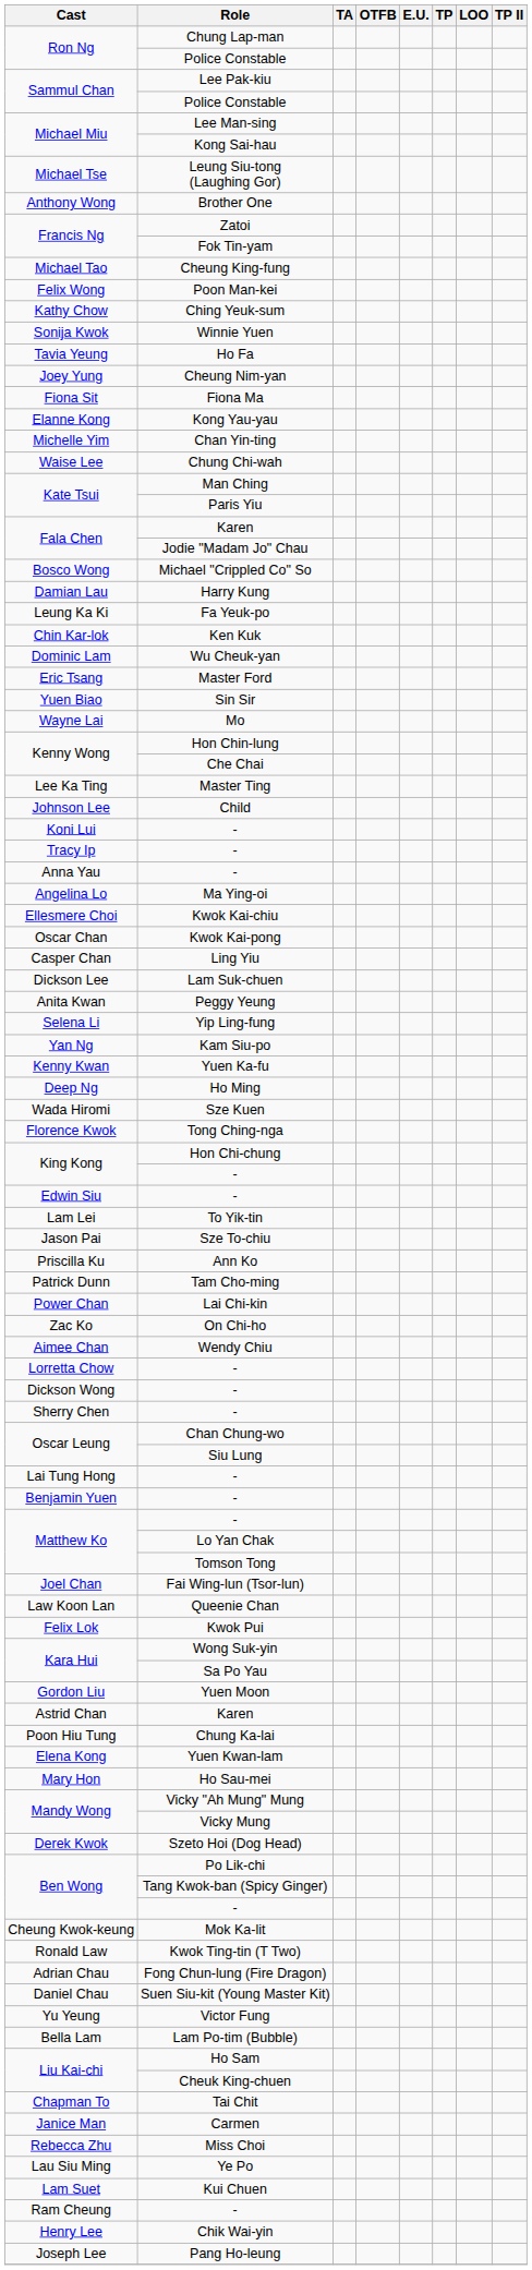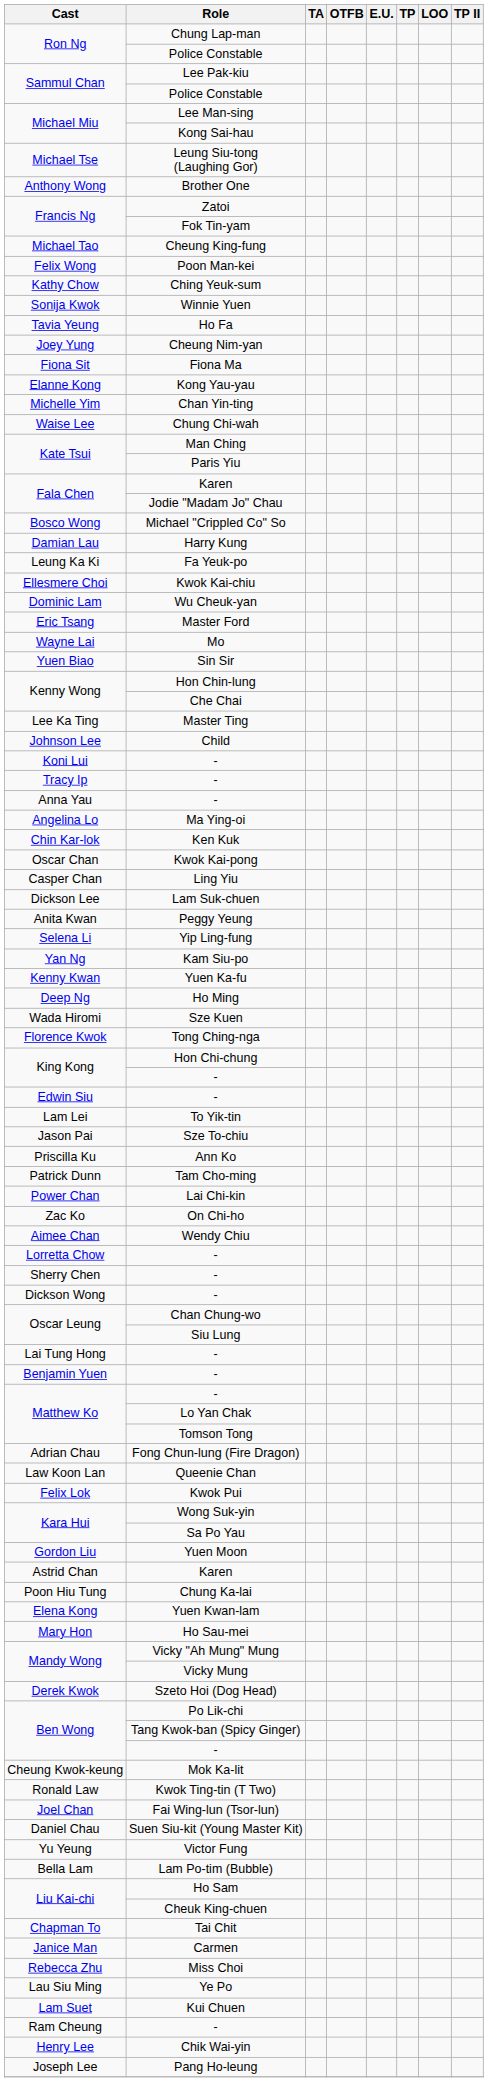 <table class="wikitable" style="text-align:center">
 <tr>
 <th>Cast</th>
 <th>Role</th>
 <th>TA</th>
 <th>OTFB</th>
 <th>E.U.</th>
 <th>TP</th>
 <th>LOO</th>
 <th>TP II</th>
 </tr>
 <tr>
 <td rowspan="2"><a href='#'>Ron Ng</a></td>
 <td>Chung Lap-man</td>
 <td></td>
 <td></td>
 <td></td>
 <td></td>
 <td></td>
 <td></td>
 </tr>
 <tr>
 <td>Police Constable</td>
 <td></td>
 <td></td>
 <td></td>
 <td></td>
 <td></td>
 <td></td>
 </tr>
 <tr>
 <td rowspan="2"><a href='#'>Sammul Chan</a></td>
 <td>Lee Pak-kiu</td>
 <td></td>
 <td></td>
 <td></td>
 <td></td>
 <td></td>
 <td></td>
 </tr>
 <tr>
 <td>Police Constable</td>
 <td></td>
 <td></td>
 <td></td>
 <td></td>
 <td></td>
 <td></td>
 </tr>
 <tr>
 <td rowspan="2"><a href='#'>Michael Miu</a></td>
 <td>Lee Man-sing</td>
 <td></td>
 <td></td>
 <td></td>
 <td></td>
 <td></td>
 <td></td>
 </tr>
 <tr>
 <td>Kong Sai-hau</td>
 <td></td>
 <td></td>
 <td></td>
 <td></td>
 <td></td>
 <td></td>
 </tr>
 <tr>
 <td><a href='#'>Michael Tse</a></td>
 <td>Leung Siu-tong<br>(Laughing Gor)</td>
 <td></td>
 <td></td>
 <td></td>
 <td></td>
 <td></td>
 <td></td>
 </tr>
 <tr>
 <td><a href='#'>Anthony Wong</a></td>
 <td>Brother One</td>
 <td></td>
 <td></td>
 <td></td>
 <td></td>
 <td></td>
 </tr>
 <tr>
 <td rowspan="2"><a href='#'>Francis Ng</a></td>
 <td>Zatoi</td>
 <td></td>
 <td></td>
 <td></td>
 <td></td>
 <td></td>
 <td></td>
 </tr>
 <tr>
 <td>Fok Tin-yam</td>
 <td></td>
 <td></td>
 <td></td>
 <td></td>
 <td></td>
 <td></td>
 </tr>
 <tr>
 <td><a href='#'>Michael Tao</a></td>
 <td>Cheung King-fung</td>
 <td></td>
 <td></td>
 <td></td>
 <td></td>
 <td></td>
 <td></td>
 </tr>
 <tr>
 <td><a href='#'>Felix Wong</a></td>
 <td>Poon Man-kei</td>
 <td></td>
 <td></td>
 <td></td>
 <td></td>
 <td></td>
 <td></td>
 </tr>
 <tr>
 <td><a href='#'>Kathy Chow</a></td>
 <td>Ching Yeuk-sum</td>
 <td></td>
 <td></td>
 <td></td>
 <td></td>
 <td></td>
 <td></td>
 </tr>
 <tr>
 <td><a href='#'>Sonija Kwok</a></td>
 <td>Winnie Yuen</td>
 <td></td>
 <td></td>
 <td></td>
 <td></td>
 <td></td>
 <td></td>
 </tr>
 <tr>
 <td><a href='#'>Tavia Yeung</a></td>
 <td>Ho Fa</td>
 <td></td>
 <td></td>
 <td></td>
 <td></td>
 <td></td>
 <td></td>
 </tr>
 <tr>
 <td><a href='#'>Joey Yung</a></td>
 <td>Cheung Nim-yan</td>
 <td></td>
 <td></td>
 <td></td>
 <td></td>
 <td></td>
 <td></td>
 </tr>
 <tr>
 <td><a href='#'>Fiona Sit</a></td>
 <td>Fiona Ma</td>
 <td></td>
 <td></td>
 <td></td>
 <td></td>
 <td></td>
 <td></td>
 </tr>
 <tr>
 <td><a href='#'>Elanne Kong</a></td>
 <td>Kong Yau-yau</td>
 <td></td>
 <td></td>
 <td></td>
 <td></td>
 <td></td>
 <td></td>
 </tr>
 <tr>
 <td><a href='#'>Michelle Yim</a></td>
 <td>Chan Yin-ting</td>
 <td></td>
 <td></td>
 <td></td>
 <td></td>
 <td></td>
 <td></td>
 </tr>
 <tr>
 <td><a href='#'>Waise Lee</a></td>
 <td>Chung Chi-wah</td>
 <td></td>
 <td></td>
 <td></td>
 <td></td>
 <td></td>
 <td></td>
 </tr>
 <tr>
 <td rowspan="2"><a href='#'>Kate Tsui</a></td>
 <td>Man Ching</td>
 <td></td>
 <td></td>
 <td></td>
 <td></td>
 <td></td>
 <td></td>
 </tr>
 <tr>
 <td>Paris Yiu</td>
 <td></td>
 <td></td>
 <td></td>
 <td></td>
 <td></td>
 <td></td>
 </tr>
 <tr>
 <td rowspan="2"><a href='#'>Fala Chen</a></td>
 <td>Karen</td>
 <td></td>
 <td></td>
 <td></td>
 <td></td>
 <td></td>
 <td></td>
 </tr>
 <tr>
 <td>Jodie "Madam Jo" Chau</td>
 <td></td>
 <td></td>
 <td></td>
 <td></td>
 <td></td>
 <td></td>
 </tr>
 <tr>
 <td><a href='#'>Bosco Wong</a></td>
 <td>Michael "Crippled Co" So</td>
 <td></td>
 <td></td>
 <td></td>
 <td></td>
 <td></td>
 <td></td>
 </tr>
 <tr>
 <td><a href='#'>Damian Lau</a></td>
 <td>Harry Kung</td>
 <td></td>
 <td></td>
 <td></td>
 <td></td>
 <td></td>
 <td></td>
 </tr>
 <tr>
 <td>Leung Ka Ki</td>
 <td>Fa Yeuk-po</td>
 <td></td>
 <td></td>
 <td></td>
 <td></td>
 <td></td>
 <td></td>
 </tr>
 <tr>
-<td><a href='#'>Chin Kar-lok</a></td>
-<td>Ken Kuk</td>
+<td><a href='#'>Ellesmere Choi</a></td>
+<td>Kwok Kai-chiu</td>
 <td></td>
 <td></td>
 <td></td>
 <td></td>
 <td></td>
 <td></td>
 </tr>
 <tr>
 <td><a href='#'>Dominic Lam</a></td>
 <td>Wu Cheuk-yan</td>
 <td></td>
 <td></td>
 <td></td>
 <td></td>
 <td></td>
 <td></td>
 </tr>
 <tr>
 <td><a href='#'>Eric Tsang</a></td>
 <td>Master Ford</td>
 <td></td>
 <td></td>
 <td></td>
 <td></td>
 <td></td>
 <td></td>
 </tr>
 <tr>
-<td><a href='#'>Yuen Biao</a></td>
-<td>Sin Sir</td>
+<td><a href='#'>Wayne Lai</a></td>
+<td>Mo</td>
 <td></td>
 <td></td>
 <td></td>
 <td></td>
 <td></td>
 <td></td>
 </tr>
 <tr>
-<td><a href='#'>Wayne Lai</a></td>
-<td>Mo</td>
+<td><a href='#'>Yuen Biao</a></td>
+<td>Sin Sir</td>
 <td></td>
 <td></td>
 <td></td>
 <td></td>
 <td></td>
 <td></td>
 </tr>
 <tr>
 <td rowspan="2">Kenny Wong</td>
 <td>Hon Chin-lung</td>
 <td></td>
 <td></td>
 <td></td>
 <td></td>
 <td></td>
 <td></td>
 </tr>
 <tr>
 <td>Che Chai</td>
 <td></td>
 <td></td>
 <td></td>
 <td></td>
 <td></td>
 <td></td>
 </tr>
 <tr>
 <td>Lee Ka Ting</td>
 <td>Master Ting</td>
 <td></td>
 <td></td>
 <td></td>
 <td></td>
 <td></td>
 <td></td>
 </tr>
 <tr>
 <td><a href='#'>Johnson Lee</a></td>
 <td>Child</td>
 <td></td>
 <td></td>
 <td></td>
 <td></td>
 <td></td>
 <td></td>
 </tr>
 <tr>
 <td><a href='#'>Koni Lui</a></td>
 <td>-</td>
 <td></td>
 <td></td>
 <td></td>
 <td></td>
 <td></td>
 <td></td>
 </tr>
 <tr>
 <td><a href='#'>Tracy Ip</a></td>
 <td>-</td>
 <td></td>
 <td></td>
 <td></td>
 <td></td>
 <td></td>
 <td></td>
 </tr>
 <tr>
 <td>Anna Yau</td>
 <td>-</td>
 <td></td>
 <td></td>
 <td></td>
 <td></td>
 <td></td>
 <td></td>
 </tr>
 <tr>
 <td><a href='#'>Angelina Lo</a></td>
 <td>Ma Ying-oi</td>
 <td></td>
 <td></td>
 <td></td>
 <td></td>
 <td></td>
 <td></td>
 </tr>
 <tr>
-<td><a href='#'>Ellesmere Choi</a></td>
-<td>Kwok Kai-chiu</td>
+<td><a href='#'>Chin Kar-lok</a></td>
+<td>Ken Kuk</td>
 <td></td>
 <td></td>
 <td></td>
 <td></td>
 <td></td>
 <td></td>
 </tr>
 <tr>
 <td>Oscar Chan</td>
 <td>Kwok Kai-pong</td>
 <td></td>
 <td></td>
 <td></td>
 <td></td>
 <td></td>
 <td></td>
 </tr>
 <tr>
 <td>Casper Chan</td>
 <td>Ling Yiu</td>
 <td></td>
 <td></td>
 <td></td>
 <td></td>
 <td></td>
 <td></td>
 </tr>
 <tr>
 <td>Dickson Lee</td>
 <td>Lam Suk-chuen</td>
 <td></td>
 <td></td>
 <td></td>
 <td></td>
 <td></td>
 <td></td>
 </tr>
 <tr>
 <td>Anita Kwan</td>
 <td>Peggy Yeung</td>
 <td></td>
 <td></td>
 <td></td>
 <td></td>
 <td></td>
 <td></td>
 </tr>
 <tr>
 <td><a href='#'>Selena Li</a></td>
 <td>Yip Ling-fung</td>
 <td></td>
 <td></td>
 <td></td>
 <td></td>
 <td></td>
 <td></td>
 </tr>
 <tr>
 <td><a href='#'>Yan Ng</a></td>
 <td>Kam Siu-po</td>
 <td></td>
 <td></td>
 <td></td>
 <td></td>
 <td></td>
 <td></td>
 </tr>
 <tr>
 <td><a href='#'>Kenny Kwan</a></td>
 <td>Yuen Ka-fu</td>
 <td></td>
 <td></td>
 <td></td>
 <td></td>
 <td></td>
 <td></td>
 </tr>
 <tr>
 <td><a href='#'>Deep Ng</a></td>
 <td>Ho Ming</td>
 <td></td>
 <td></td>
 <td></td>
 <td></td>
 <td></td>
 <td></td>
 </tr>
 <tr>
 <td>Wada Hiromi</td>
 <td>Sze Kuen</td>
 <td></td>
 <td></td>
 <td></td>
 <td></td>
 <td></td>
 <td></td>
 </tr>
 <tr>
 <td><a href='#'>Florence Kwok</a></td>
 <td>Tong Ching-nga</td>
 <td></td>
 <td></td>
 <td></td>
 <td></td>
 <td></td>
 <td></td>
 </tr>
 <tr>
 <td rowspan="2">King Kong</td>
 <td>Hon Chi-chung</td>
 <td></td>
 <td></td>
 <td></td>
 <td></td>
 <td></td>
 <td></td>
 </tr>
 <tr>
 <td>-</td>
 <td></td>
 <td></td>
 <td></td>
 <td></td>
 <td></td>
 <td></td>
 </tr>
 <tr>
 <td><a href='#'>Edwin Siu</a></td>
 <td>-</td>
 <td></td>
 <td></td>
 <td></td>
 <td></td>
 <td></td>
 <td></td>
 </tr>
 <tr>
 <td>Lam Lei</td>
 <td>To Yik-tin</td>
 <td></td>
 <td></td>
 <td></td>
 <td></td>
 <td></td>
 <td></td>
 </tr>
 <tr>
 <td>Jason Pai</td>
 <td>Sze To-chiu</td>
 <td></td>
 <td></td>
 <td></td>
 <td></td>
 <td></td>
 <td></td>
 </tr>
 <tr>
 <td>Priscilla Ku</td>
 <td>Ann Ko</td>
 <td></td>
 <td></td>
 <td></td>
 <td></td>
 <td></td>
 <td></td>
 </tr>
 <tr>
 <td>Patrick Dunn</td>
 <td>Tam Cho-ming</td>
 <td></td>
 <td></td>
 <td></td>
 <td></td>
 <td></td>
 <td></td>
 </tr>
 <tr>
 <td><a href='#'>Power Chan</a></td>
 <td>Lai Chi-kin</td>
 <td></td>
 <td></td>
 <td></td>
 <td></td>
 <td></td>
 <td></td>
 </tr>
 <tr>
 <td>Zac Ko</td>
 <td>On Chi-ho</td>
 <td></td>
 <td></td>
 <td></td>
 <td></td>
 <td></td>
 <td></td>
 </tr>
 <tr>
 <td><a href='#'>Aimee Chan</a></td>
 <td>Wendy Chiu</td>
 <td></td>
 <td></td>
 <td></td>
 <td></td>
 <td></td>
 <td></td>
 </tr>
 <tr>
 <td><a href='#'>Lorretta Chow</a></td>
 <td>-</td>
 <td></td>
 <td></td>
 <td></td>
 <td></td>
 <td></td>
 <td></td>
 </tr>
 <tr>
-<td>Dickson Wong</td>
+<td>Sherry Chen</td>
 <td>-</td>
 <td></td>
 <td></td>
 <td></td>
 <td></td>
 <td></td>
 <td></td>
 </tr>
 <tr>
-<td>Sherry Chen</td>
+<td>Dickson Wong</td>
 <td>-</td>
 <td></td>
 <td></td>
 <td></td>
 <td></td>
 <td></td>
 <td></td>
 </tr>
 <tr>
 <td rowspan="2">Oscar Leung</td>
 <td>Chan Chung-wo</td>
 <td></td>
 <td></td>
 <td></td>
 <td></td>
 <td></td>
 <td></td>
 </tr>
 <tr>
 <td>Siu Lung</td>
 <td></td>
 <td></td>
 <td></td>
 <td></td>
 <td></td>
 <td></td>
 </tr>
 <tr>
 <td>Lai Tung Hong</td>
 <td>-</td>
 <td></td>
 <td></td>
 <td></td>
 <td></td>
 <td></td>
 <td></td>
 </tr>
 <tr>
 <td><a href='#'>Benjamin Yuen</a></td>
 <td>-</td>
 <td></td>
 <td></td>
 <td></td>
 <td></td>
 <td></td>
 <td></td>
 </tr>
 <tr>
 <td rowspan="3"><a href='#'>Matthew Ko</a></td>
 <td>-</td>
 <td></td>
 <td></td>
 <td></td>
 <td></td>
 <td></td>
 <td></td>
 </tr>
 <tr>
 <td>Lo Yan Chak</td>
 <td></td>
 <td></td>
 <td></td>
 <td></td>
 <td></td>
 <td></td>
 </tr>
 <tr>
 <td>Tomson Tong</td>
 <td></td>
 <td></td>
 <td></td>
 <td></td>
 <td></td>
 <td></td>
 </tr>
 <tr>
-<td><a href='#'>Joel Chan</a></td>
-<td>Fai Wing-lun (Tsor-lun)</td>
+<td>Adrian Chau</td>
+<td>Fong Chun-lung (Fire Dragon)</td>
 <td></td>
 <td></td>
 <td></td>
 <td></td>
 <td></td>
 <td></td>
 </tr>
 <tr>
 <td>Law Koon Lan</td>
 <td>Queenie Chan</td>
 <td></td>
 <td></td>
 <td></td>
 <td></td>
 <td></td>
 <td></td>
 </tr>
 <tr>
 <td><a href='#'>Felix Lok</a></td>
 <td>Kwok Pui</td>
 <td></td>
 <td></td>
 <td></td>
 <td></td>
 <td></td>
 <td></td>
 </tr>
 <tr>
 <td rowspan="2"><a href='#'>Kara Hui</a></td>
 <td>Wong Suk-yin</td>
 <td></td>
 <td></td>
 <td></td>
 <td></td>
 <td></td>
 <td></td>
 </tr>
 <tr>
 <td>Sa Po Yau</td>
 <td></td>
 <td></td>
 <td></td>
 <td></td>
 <td></td>
 <td></td>
 </tr>
 <tr>
 <td><a href='#'>Gordon Liu</a></td>
 <td>Yuen Moon</td>
 <td></td>
 <td></td>
 <td></td>
 <td></td>
 <td></td>
 <td></td>
 </tr>
 <tr>
 <td>Astrid Chan</td>
 <td>Karen</td>
 <td></td>
 <td></td>
 <td></td>
 <td></td>
 <td></td>
 <td></td>
 </tr>
 <tr>
 <td>Poon Hiu Tung</td>
 <td>Chung Ka-lai</td>
 <td></td>
 <td></td>
 <td></td>
 <td></td>
 <td></td>
 <td></td>
 </tr>
 <tr>
 <td><a href='#'>Elena Kong</a></td>
 <td>Yuen Kwan-lam</td>
 <td></td>
 <td></td>
 <td></td>
 <td></td>
 <td></td>
 <td></td>
 </tr>
 <tr>
 <td><a href='#'>Mary Hon</a></td>
 <td>Ho Sau-mei</td>
 <td></td>
 <td></td>
 <td></td>
 <td></td>
 <td></td>
 <td></td>
 </tr>
 <tr>
 <td rowspan="2"><a href='#'>Mandy Wong</a></td>
 <td>Vicky "Ah Mung" Mung</td>
 <td></td>
 <td></td>
 <td></td>
 <td></td>
 <td></td>
 <td></td>
 </tr>
 <tr>
 <td>Vicky Mung</td>
 <td></td>
 <td></td>
 <td></td>
 <td></td>
 <td></td>
 <td></td>
 </tr>
 <tr>
 <td><a href='#'>Derek Kwok</a></td>
 <td>Szeto Hoi (Dog Head)</td>
 <td></td>
 <td></td>
 <td></td>
 <td></td>
 <td></td>
 <td></td>
 </tr>
 <tr>
 <td rowspan="3"><a href='#'>Ben Wong</a></td>
 <td>Po Lik-chi</td>
 <td></td>
 <td></td>
 <td></td>
 <td></td>
 <td></td>
 <td></td>
 </tr>
 <tr>
 <td>Tang Kwok-ban (Spicy Ginger)</td>
 <td></td>
 <td></td>
 <td></td>
 <td></td>
 <td></td>
 <td></td>
 </tr>
 <tr>
 <td>-</td>
 <td></td>
 <td></td>
 <td></td>
 <td></td>
 <td></td>
 <td></td>
 </tr>
 <tr>
 <td>Cheung Kwok-keung</td>
 <td>Mok Ka-lit</td>
 <td></td>
 <td></td>
 <td></td>
 <td></td>
 <td></td>
 <td></td>
 </tr>
 <tr>
 <td>Ronald Law</td>
 <td>Kwok Ting-tin (T Two)</td>
 <td></td>
 <td></td>
 <td></td>
 <td></td>
 <td></td>
 <td></td>
 </tr>
 <tr>
-<td>Adrian Chau</td>
-<td>Fong Chun-lung (Fire Dragon)</td>
+<td><a href='#'>Joel Chan</a></td>
+<td>Fai Wing-lun (Tsor-lun)</td>
 <td></td>
 <td></td>
 <td></td>
 <td></td>
 <td></td>
 <td></td>
 </tr>
 <tr>
 <td>Daniel Chau</td>
 <td>Suen Siu-kit (Young Master Kit)</td>
 <td></td>
 <td></td>
 <td></td>
 <td></td>
 <td></td>
 <td></td>
 </tr>
 <tr>
 <td>Yu Yeung</td>
 <td>Victor Fung</td>
 <td></td>
 <td></td>
 <td></td>
 <td></td>
 <td></td>
 <td></td>
 </tr>
 <tr>
 <td>Bella Lam</td>
 <td>Lam Po-tim (Bubble)</td>
 <td></td>
 <td></td>
 <td></td>
 <td></td>
 <td></td>
 <td></td>
 </tr>
 <tr>
 <td rowspan="2"><a href='#'>Liu Kai-chi</a></td>
 <td>Ho Sam</td>
 <td></td>
 <td></td>
 <td></td>
 <td></td>
 <td></td>
 <td></td>
 </tr>
 <tr>
 <td>Cheuk King-chuen</td>
 <td></td>
 <td></td>
 <td></td>
 <td></td>
 <td></td>
 <td></td>
 </tr>
 <tr>
 <td><a href='#'>Chapman To</a></td>
 <td>Tai Chit</td>
 <td></td>
 <td></td>
 <td></td>
 <td></td>
 <td></td>
 <td></td>
 </tr>
 <tr>
 <td><a href='#'>Janice Man</a></td>
 <td>Carmen</td>
 <td></td>
 <td></td>
 <td></td>
 <td></td>
 <td></td>
 <td></td>
 </tr>
 <tr>
 <td><a href='#'>Rebecca Zhu</a></td>
 <td>Miss Choi</td>
 <td></td>
 <td></td>
 <td></td>
 <td></td>
 <td></td>
 <td></td>
 </tr>
 <tr>
 <td>Lau Siu Ming</td>
 <td>Ye Po</td>
 <td></td>
 <td></td>
 <td></td>
 <td></td>
 <td></td>
 <td></td>
 </tr>
 <tr>
 <td><a href='#'>Lam Suet</a></td>
 <td>Kui Chuen</td>
 <td></td>
 <td></td>
 <td></td>
 <td></td>
 <td></td>
 <td></td>
 </tr>
 <tr>
 <td>Ram Cheung</td>
 <td>-</td>
 <td></td>
 <td></td>
 <td></td>
 <td></td>
 <td></td>
 <td></td>
 </tr>
 <tr>
 <td><a href='#'>Henry Lee</a></td>
 <td>Chik Wai-yin</td>
 <td></td>
 <td></td>
 <td></td>
 <td></td>
 <td></td>
 <td></td>
 </tr>
 <tr>
 <td>Joseph Lee</td>
 <td>Pang Ho-leung</td>
 <td></td>
 <td></td>
 <td></td>
 <td></td>
 <td></td>
 <td></td>
 </tr>
 <tr>
 </tr>
 </table>
